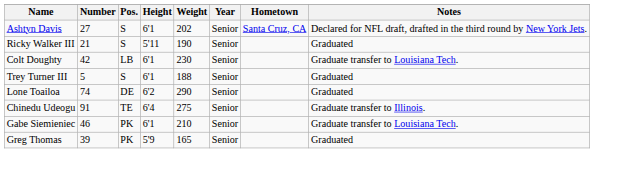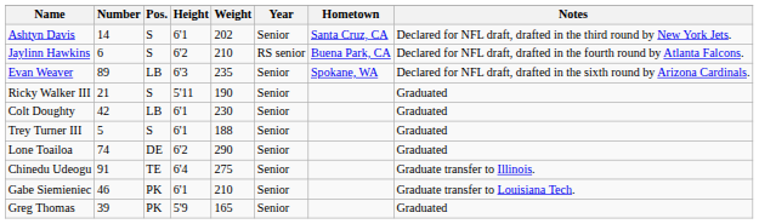 <table class="wikitable sortable collapsible">
 <tr>
 </tr>
 <tr>
 <th>Name</th>
 <th>Number</th>
 <th>Pos.</th>
 <th>Height</th>
 <th>Weight</th>
 <th>Year</th>
 <th>Hometown</th>
 <th class="unsortable">Notes</th>
 </tr>
 <tr>
 <td><a href='#'>Ashtyn Davis</a></td>
-<td>27</td>
+<td>14</td>
 <td>S</td>
 <td>6'1</td>
 <td>202</td>
 <td>Senior</td>
 <td><a href='#'>Santa Cruz, CA</a></td>
 <td>Declared for NFL draft, drafted in the third round by <a href='#'>New York Jets</a>.</td>
+</tr>
+<tr>
+<td><a href='#'>Jaylinn Hawkins</a></td>
+<td>6</td>
+<td>S</td>
+<td>6'2</td>
+<td>210</td>
+<td>RS senior</td>
+<td><a href='#'>Buena Park, CA</a></td>
+<td>Declared for NFL draft, drafted in the fourth round by <a href='#'>Atlanta Falcons</a>.</td>
+</tr>
+<tr>
+<td><a href='#'>Evan Weaver</a></td>
+<td>89</td>
+<td>LB</td>
+<td>6'3</td>
+<td>235</td>
+<td>Senior</td>
+<td><a href='#'>Spokane, WA</a></td>
+<td>Declared for NFL draft, drafted in the sixth round by <a href='#'>Arizona Cardinals</a>.</td>
 </tr>
 <tr>
 <td>Ricky Walker III</td>
 <td>21</td>
 <td>S</td>
 <td>5'11</td>
 <td>190</td>
 <td>Senior</td>
 <td></td>
 <td>Graduated</td>
 </tr>
 <tr>
 <td>Colt Doughty</td>
 <td>42</td>
 <td>LB</td>
 <td>6'1</td>
 <td>230</td>
 <td>Senior</td>
 <td></td>
-<td>Graduate transfer to <a href='#'>Louisiana Tech</a>.</td>
+<td>Graduated</td>
 </tr>
 <tr>
 <td>Trey Turner III</td>
 <td>5</td>
 <td>S</td>
 <td>6'1</td>
 <td>188</td>
 <td>Senior</td>
 <td></td>
 <td>Graduated</td>
 </tr>
 <tr>
 <td>Lone Toailoa</td>
 <td>74</td>
 <td>DE</td>
 <td>6'2</td>
 <td>290</td>
 <td>Senior</td>
 <td></td>
 <td>Graduated</td>
 </tr>
 <tr>
 <td>Chinedu Udeogu</td>
 <td>91</td>
 <td>TE</td>
 <td>6'4</td>
 <td>275</td>
 <td>Senior</td>
 <td></td>
 <td>Graduate transfer to <a href='#'>Illinois</a>.</td>
 </tr>
 <tr>
 <td>Gabe Siemieniec</td>
 <td>46</td>
 <td>PK</td>
 <td>6'1</td>
 <td>210</td>
 <td>Senior</td>
 <td></td>
 <td>Graduate transfer to <a href='#'>Louisiana Tech</a>.</td>
 </tr>
 <tr>
 <td>Greg Thomas</td>
 <td>39</td>
 <td>PK</td>
 <td>5'9</td>
 <td>165</td>
 <td>Senior</td>
 <td></td>
 <td>Graduated</td>
 </tr>
 </table>
